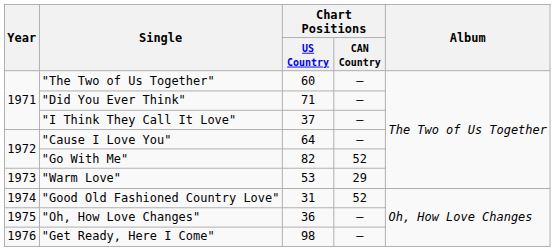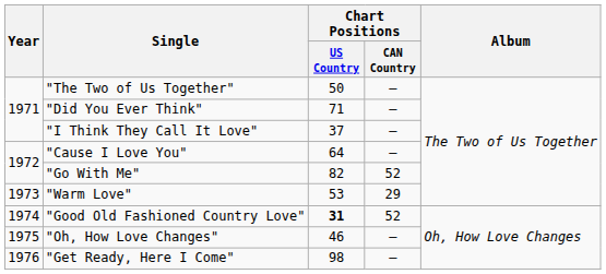 <table class="wikitable">
 <tr>
 <th rowspan="2">Year</th>
 <th rowspan="2">Single</th>
 <th colspan="2">Chart Positions</th>
 <th rowspan="2">Album</th>
 </tr>
 <tr>
 <th style="width:50px;"><small><a href='#'>US Country</a></small></th>
 <th style="width:50px;"><small>CAN Country</small><br></th>
 </tr>
 <tr>
 <td rowspan="3">1971</td>
 <td>"The Two of Us Together"</td>
-<td style="text-align:center;">60</td>
+<td style="text-align:center;">50</td>
 <td style="text-align:center;">—</td>
 <td rowspan="6"><em>The Two of Us Together</em></td>
 </tr>
 <tr>
 <td>"Did You Ever Think"</td>
 <td style="text-align:center;">71</td>
 <td style="text-align:center;">—</td>
 </tr>
 <tr>
 <td>"I Think They Call It Love"</td>
 <td style="text-align:center;">37</td>
 <td style="text-align:center;">—</td>
 </tr>
 <tr>
 <td rowspan="2">1972</td>
 <td>"Cause I Love You"</td>
 <td style="text-align:center;">64</td>
 <td style="text-align:center;">—</td>
 </tr>
 <tr>
 <td>"Go With Me"</td>
 <td style="text-align:center;">82</td>
 <td style="text-align:center;">52</td>
 </tr>
 <tr>
 <td>1973</td>
 <td>"Warm Love"</td>
 <td style="text-align:center;">53</td>
 <td style="text-align:center;">29</td>
 </tr>
 <tr>
 <td>1974</td>
 <td>"Good Old Fashioned Country Love"</td>
-<td style="text-align:center;">31</td>
+<td style="text-align:center;"><strong>31</strong></td>
 <td style="text-align:center;">52</td>
 <td rowspan="3"><em>Oh, How Love Changes</em></td>
 </tr>
 <tr>
 <td>1975</td>
 <td>"Oh, How Love Changes"</td>
-<td style="text-align:center;">36</td>
+<td style="text-align:center;">46</td>
 <td style="text-align:center;">—</td>
 </tr>
 <tr>
 <td>1976</td>
 <td>"Get Ready, Here I Come"</td>
 <td style="text-align:center;">98</td>
 <td style="text-align:center;">—</td>
 </tr>
 </table>
